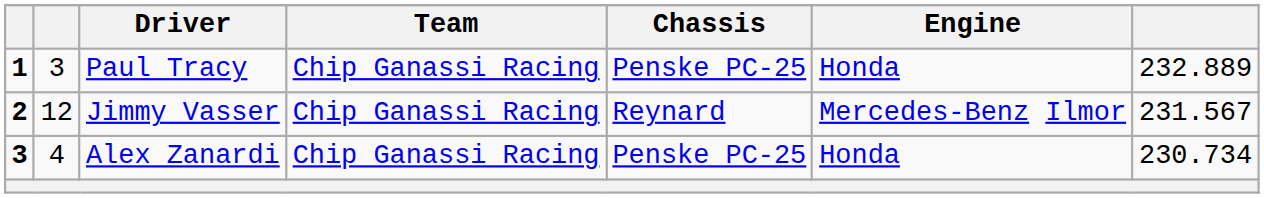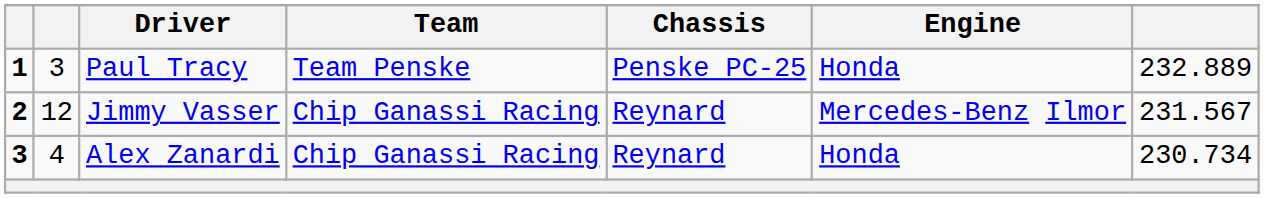 <table class="wikitable" style="font-size:95%;">
 <tr>
 </tr>
 <tr>
 <th></th>
 <th></th>
 <th>Driver</th>
 <th>Team</th>
 <th>Chassis</th>
 <th>Engine</th>
 <th></th>
 </tr>
 <tr>
 <td style="text-align:center;"><strong>1</strong></td>
 <td style="text-align:center;">3</td>
 <td> <a href='#'>Paul Tracy</a></td>
-<td><a href='#'>Chip Ganassi Racing</a></td>
+<td><a href='#'>Team Penske</a></td>
 <td><a href='#'>Penske PC-25</a></td>
 <td><a href='#'>Honda</a></td>
 <td>232.889</td>
 </tr>
 <tr>
 <td style="text-align:center;"><strong>2</strong></td>
 <td style="text-align:center;">12</td>
 <td> <a href='#'>Jimmy Vasser</a></td>
 <td><a href='#'>Chip Ganassi Racing</a></td>
 <td><a href='#'>Reynard</a></td>
 <td><a href='#'>Mercedes-Benz</a> <a href='#'>Ilmor</a></td>
 <td>231.567</td>
 </tr>
 <tr>
 <td style="text-align:center;"><strong>3</strong></td>
 <td style="text-align:center;">4</td>
 <td> <a href='#'>Alex Zanardi</a> </td>
 <td><a href='#'>Chip Ganassi Racing</a></td>
-<td><a href='#'>Penske PC-25</a></td>
+<td><a href='#'>Reynard</a></td>
 <td><a href='#'>Honda</a></td>
 <td>230.734</td>
 </tr>
 <tr>
 <th colspan=7></th>
 </tr>
 </table>
